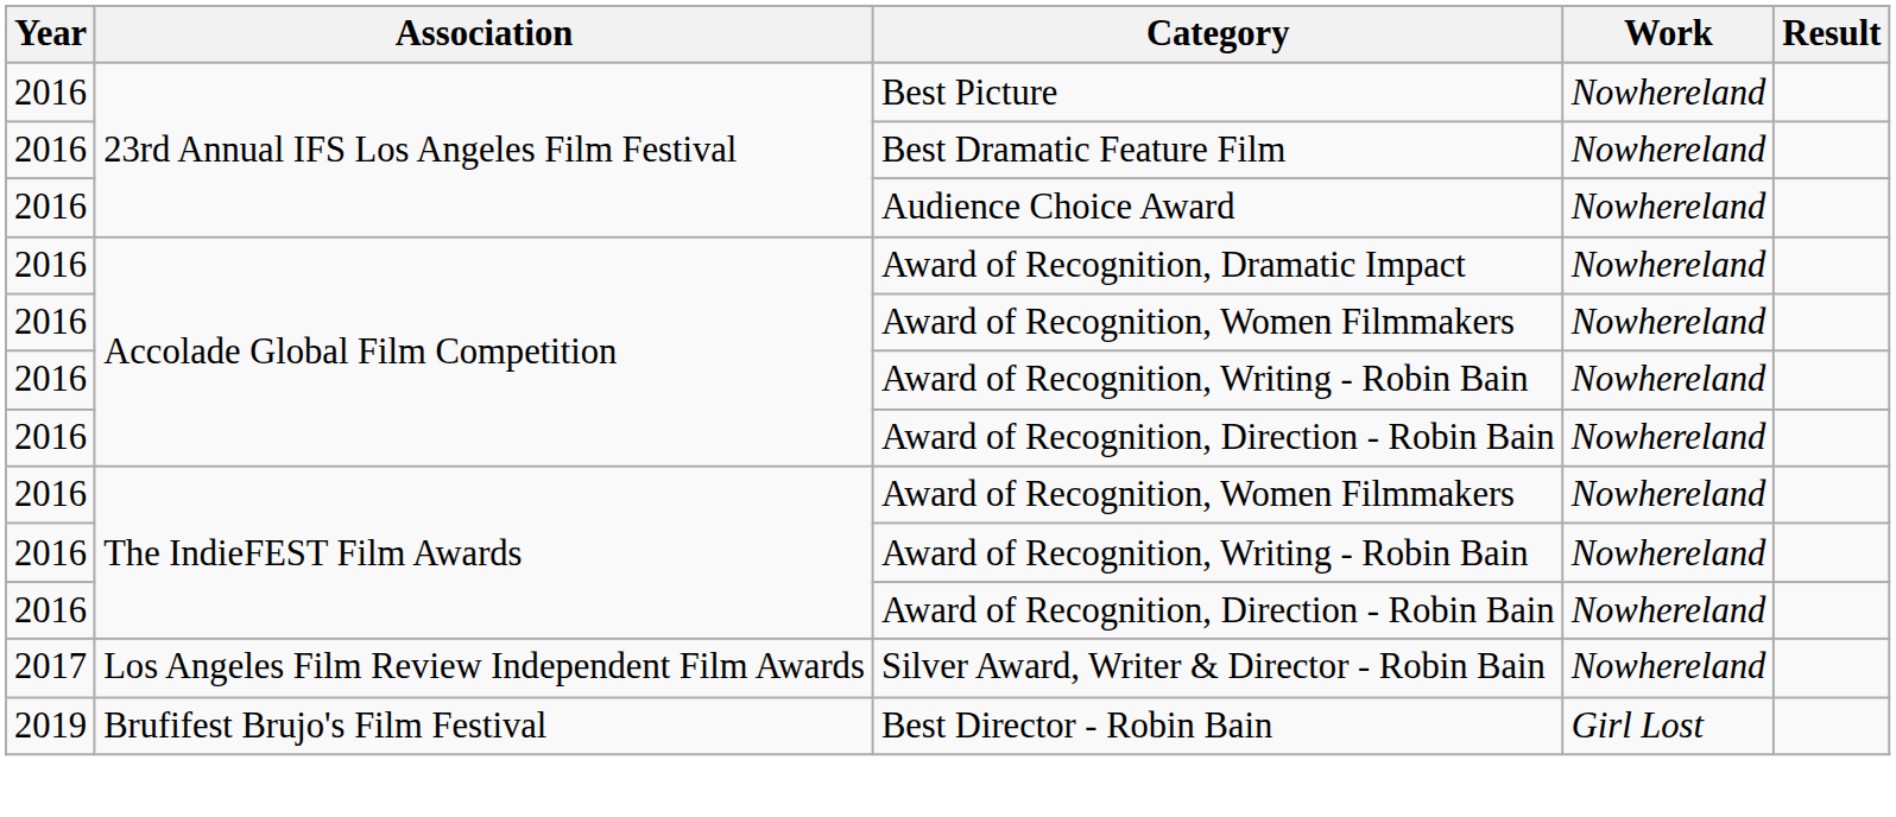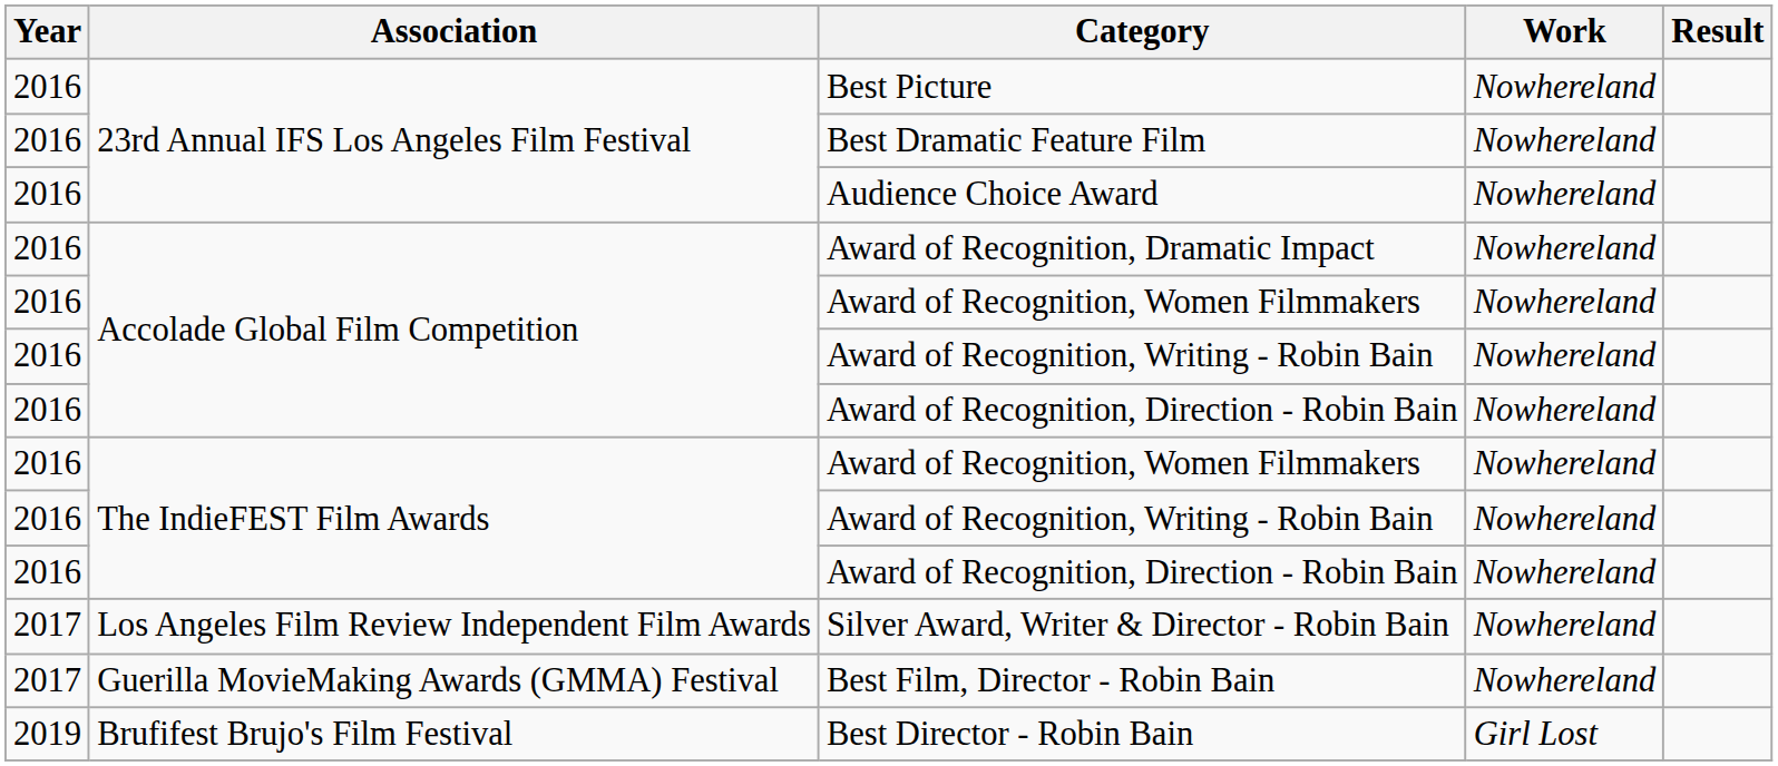 <table class="wikitable sortable">
 <tr>
 <th>Year</th>
 <th>Association</th>
 <th>Category</th>
 <th>Work</th>
 <th>Result</th>
 </tr>
 <tr>
 <td>2016</td>
 <td rowspan=3>23rd Annual IFS Los Angeles Film Festival</td>
 <td>Best Picture</td>
 <td><em>Nowhereland</em></td>
 <td></td>
 </tr>
 <tr>
 <td>2016</td>
 <td 23rd Annual IFS Los Angeles Film Festival>Best Dramatic Feature Film</td>
 <td><em>Nowhereland</em></td>
 <td></td>
 </tr>
 <tr>
 <td>2016</td>
 <td 23rd Annual IFS Los Angeles Film Festival>Audience Choice Award</td>
 <td><em>Nowhereland</em></td>
 <td></td>
 </tr>
 <tr>
 <td>2016</td>
 <td rowspan=4>Accolade Global Film Competition</td>
 <td>Award of Recognition, Dramatic Impact</td>
 <td><em>Nowhereland</em></td>
 <td></td>
 </tr>
 <tr>
 <td>2016</td>
 <td Accolade Global Film Competition>Award of Recognition, Women Filmmakers</td>
 <td><em>Nowhereland</em></td>
 <td></td>
 </tr>
 <tr>
 <td>2016</td>
 <td Accolade Global Film Competition>Award of Recognition, Writing - Robin Bain</td>
 <td><em>Nowhereland</em></td>
 <td></td>
 </tr>
 <tr>
 <td>2016</td>
 <td Accolade Global Film Competition>Award of Recognition, Direction - Robin Bain</td>
 <td><em>Nowhereland</em></td>
 <td></td>
 </tr>
 <tr>
 <td>2016</td>
 <td rowspan=3>The IndieFEST Film Awards</td>
 <td>Award of Recognition, Women Filmmakers</td>
 <td><em>Nowhereland</em></td>
 <td></td>
 </tr>
 <tr>
 <td>2016</td>
 <td Accolade Global Film Competition>Award of Recognition, Writing - Robin Bain</td>
 <td><em>Nowhereland</em></td>
 <td></td>
 </tr>
 <tr>
 <td>2016</td>
 <td Accolade Global Film Competition>Award of Recognition, Direction - Robin Bain</td>
 <td><em>Nowhereland</em></td>
 <td></td>
 </tr>
 <tr>
 <td>2017</td>
 <td rowspan=1>Los Angeles Film Review Independent Film Awards</td>
 <td>Silver Award, Writer & Director - Robin Bain</td>
 <td><em>Nowhereland</em></td>
 <td></td>
 </tr>
 <tr>
+<td>2017</td>
+<td rowspan=1>Guerilla MovieMaking Awards (GMMA) Festival</td>
+<td>Best Film, Director - Robin Bain</td>
+<td><em>Nowhereland</em></td>
+<td></td>
+</tr>
+<tr>
 <td>2019</td>
 <td rowspan=1>Brufifest Brujo's Film Festival</td>
 <td>Best Director - Robin Bain</td>
 <td><em>Girl Lost</em></td>
 <td></td>
 </tr>
 </table>
